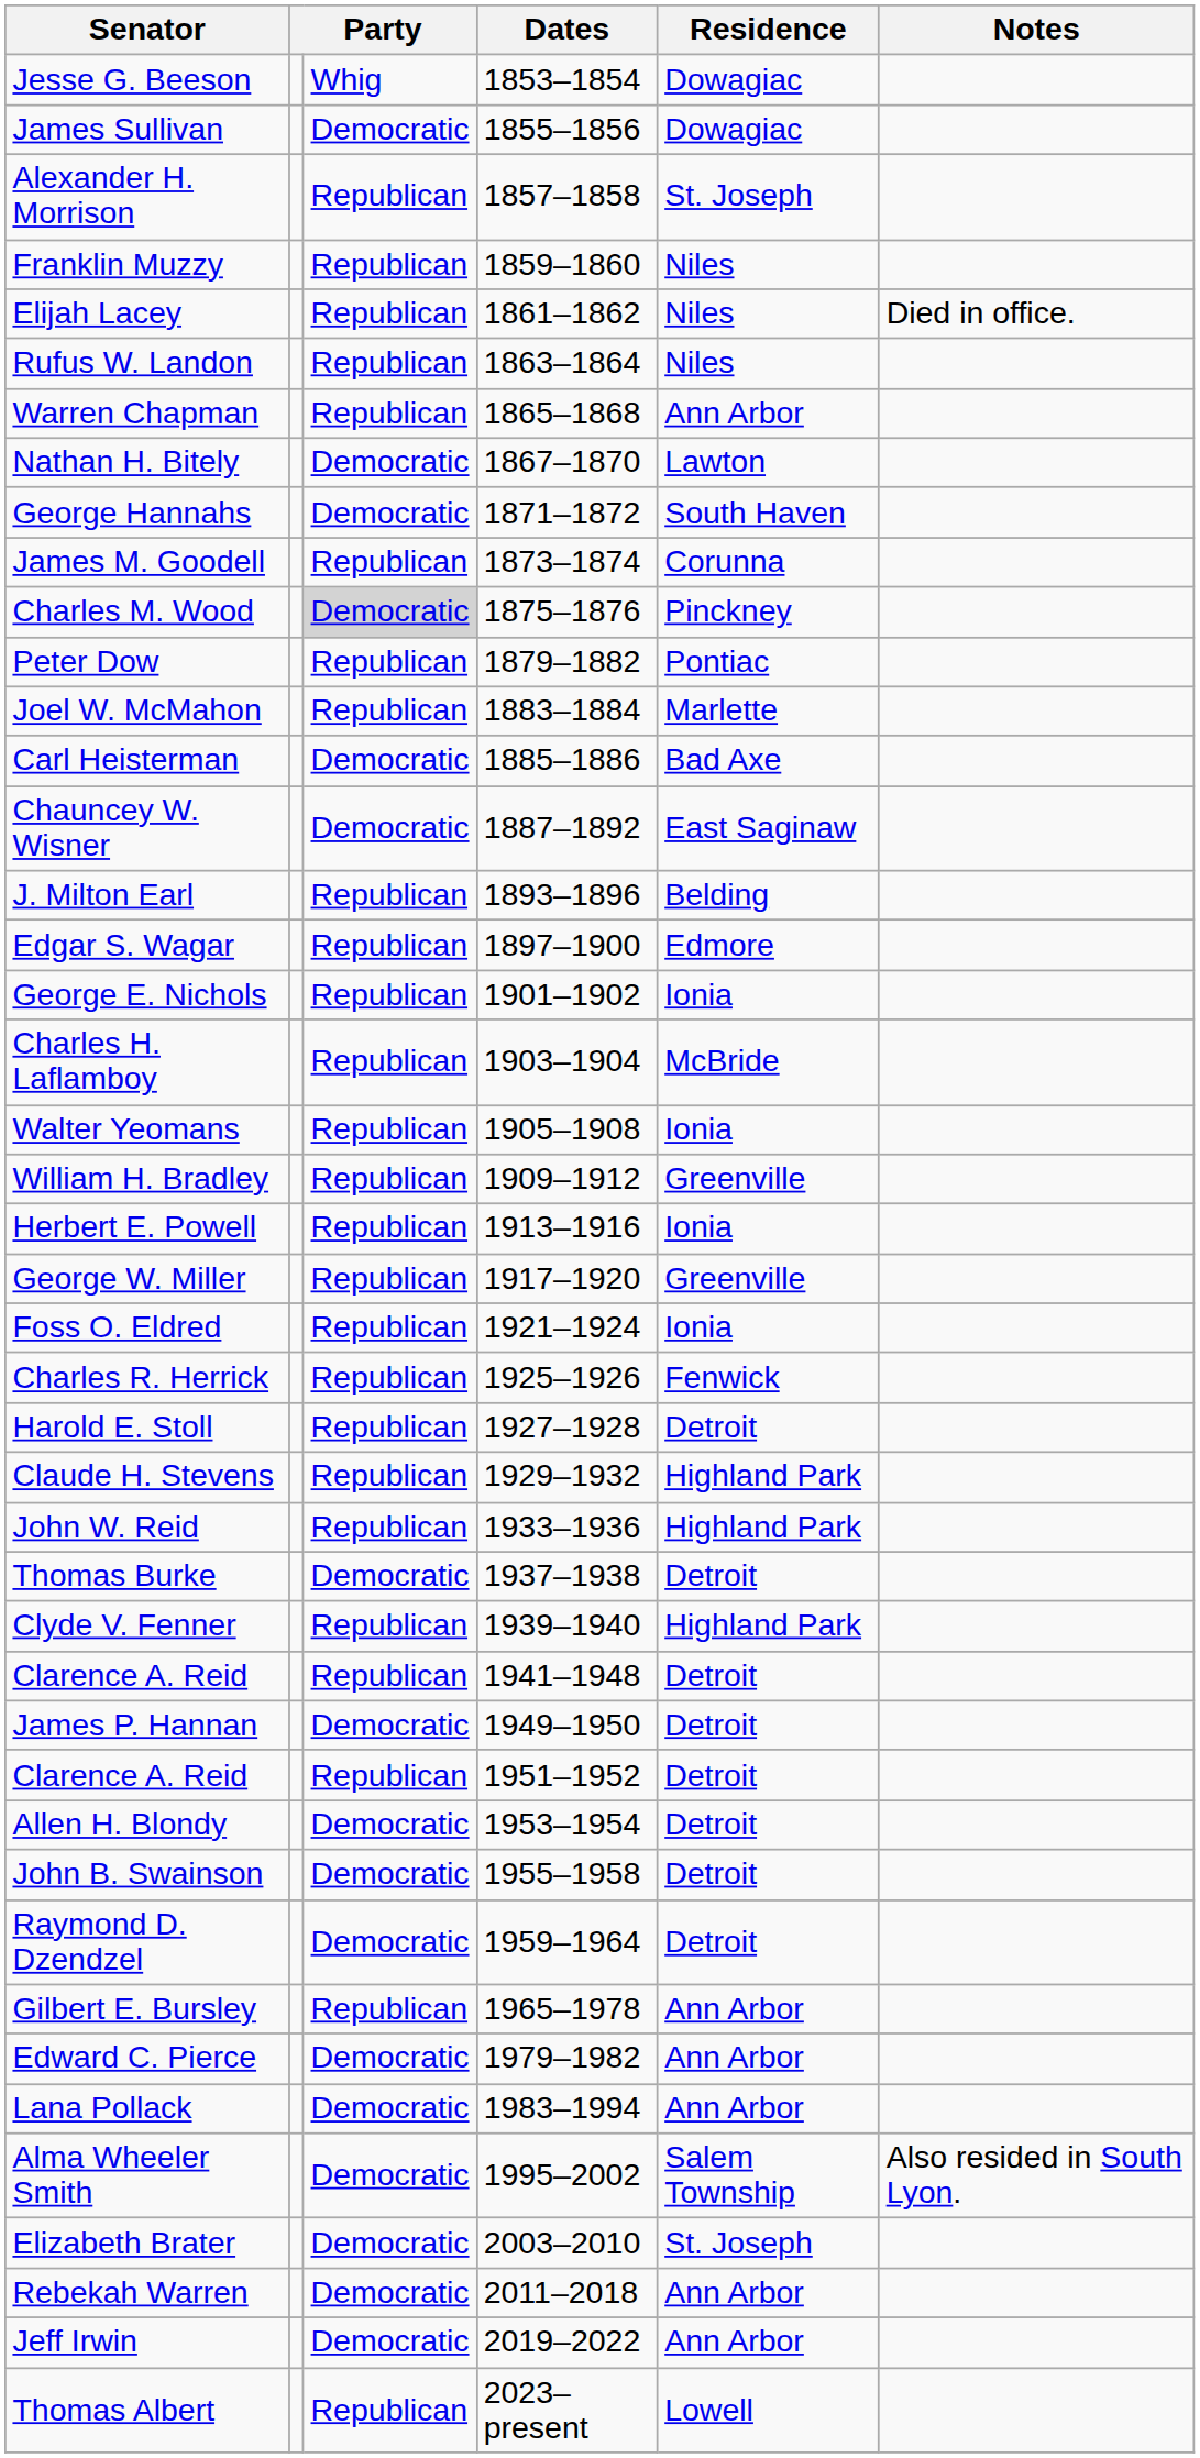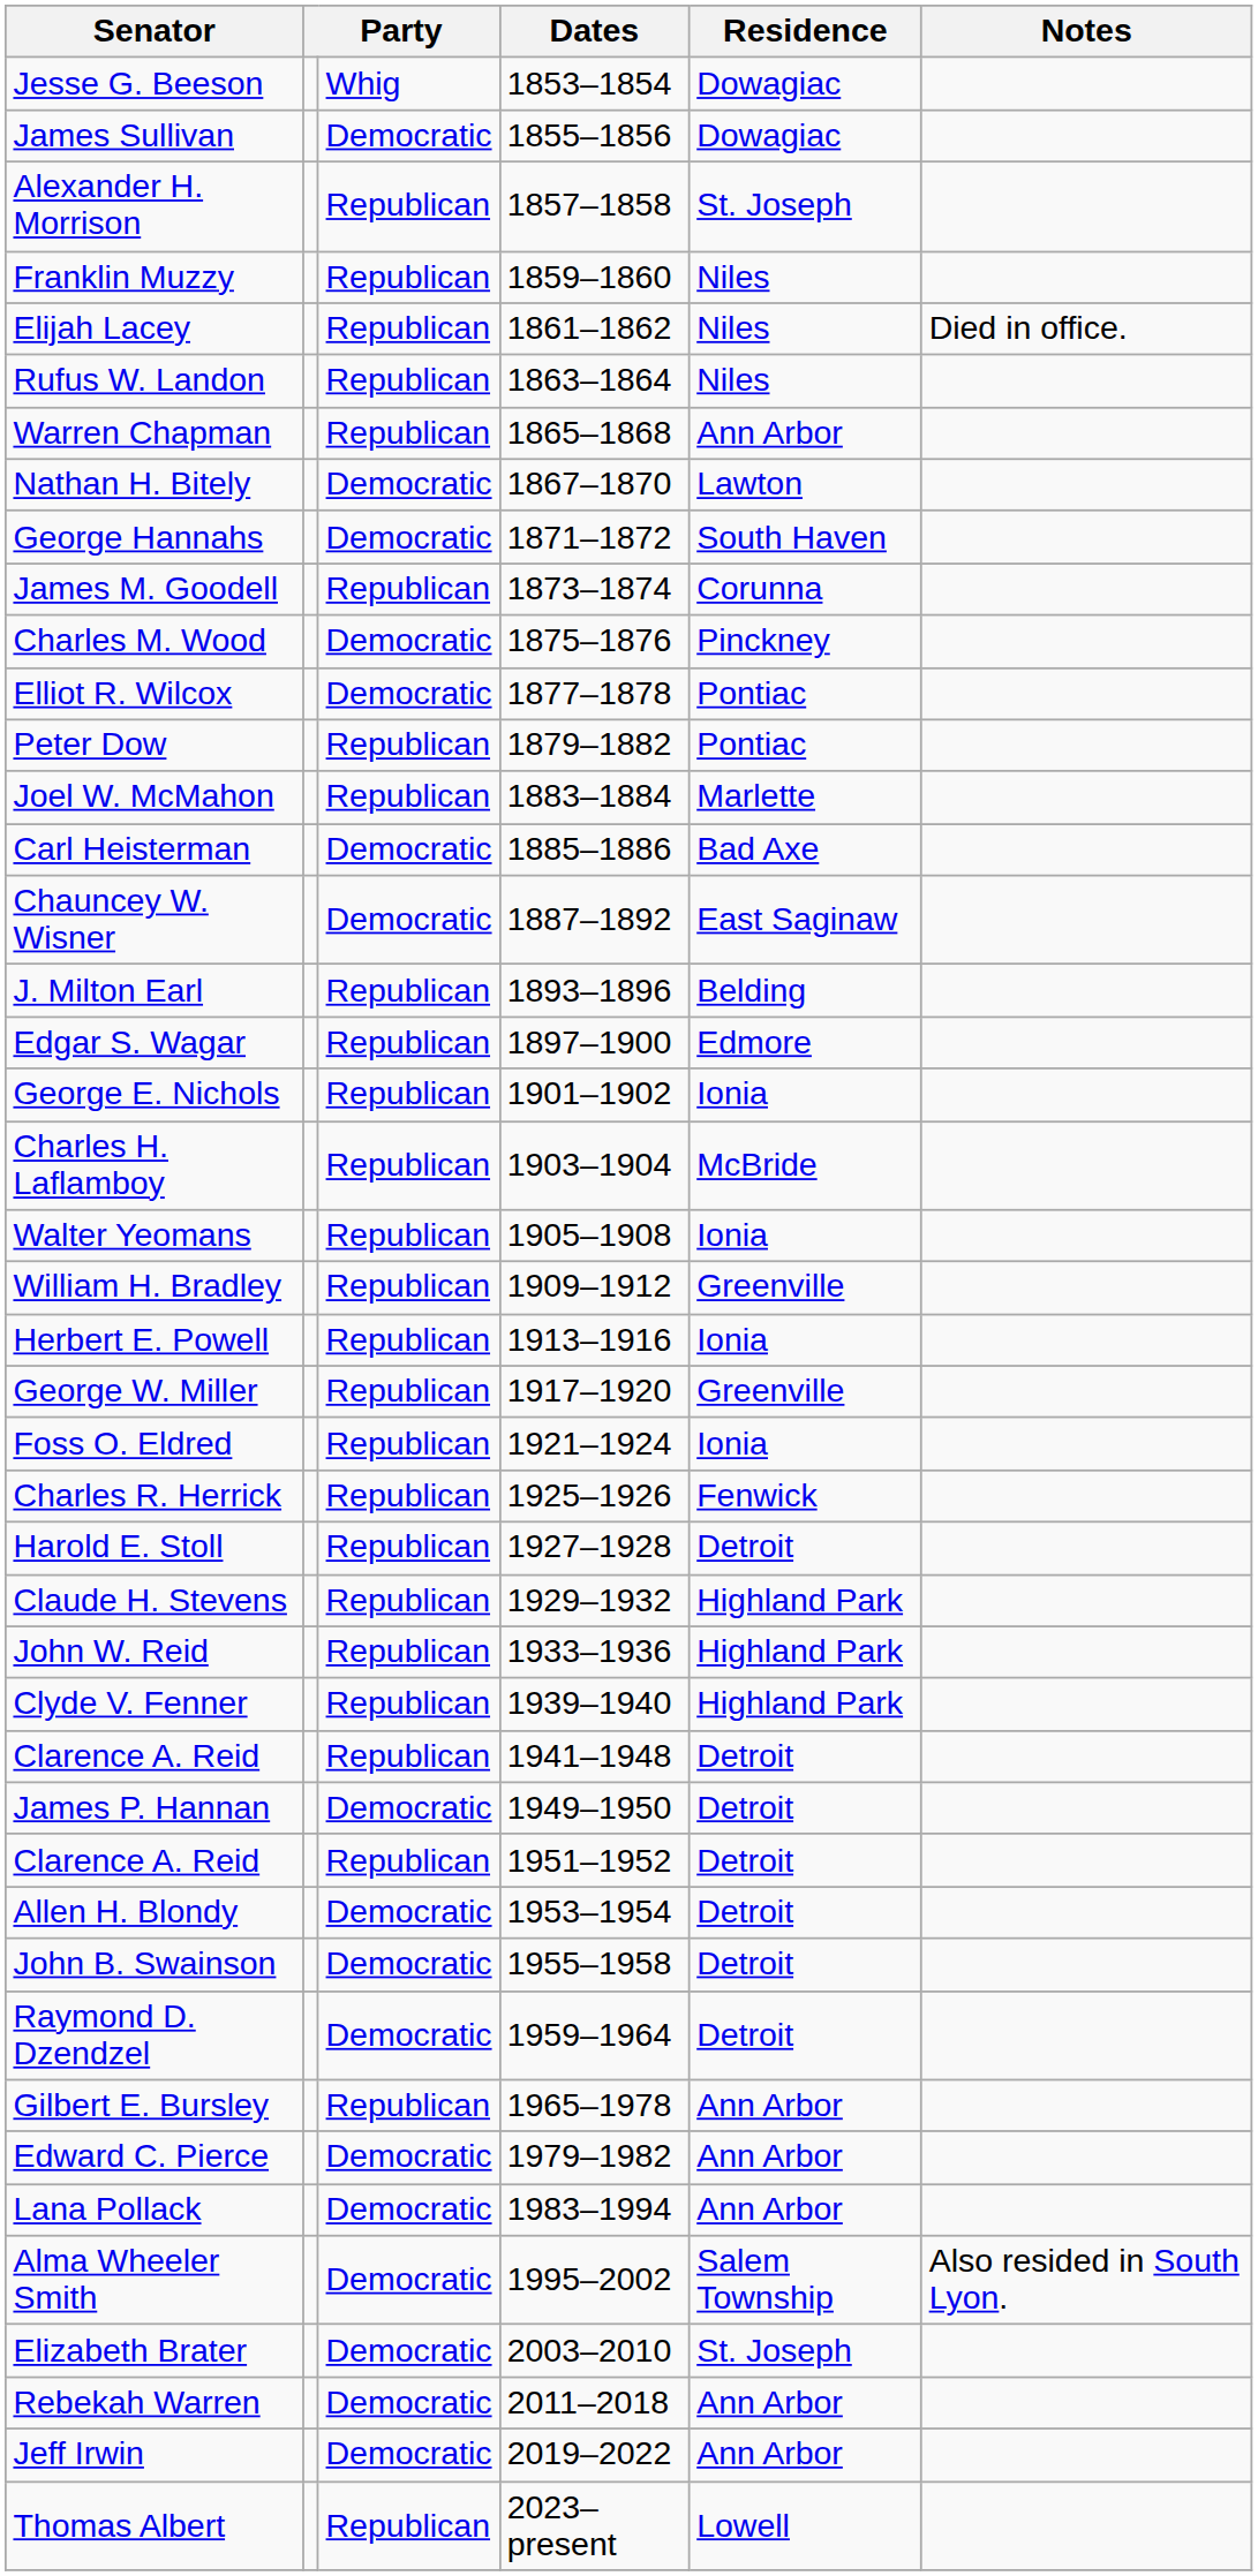 <table class=wikitable>
 <tr valign=bottom>
 <th>Senator</th>
 <th colspan="2">Party</th>
 <th>Dates</th>
 <th>Residence</th>
 <th>Notes</th>
 </tr>
 <tr>
 <td><a href='#'>Jesse G. Beeson</a></td>
 <td bgcolor=></td>
 <td><a href='#'>Whig</a></td>
 <td>1853–1854</td>
 <td><a href='#'>Dowagiac</a></td>
 <td></td>
 </tr>
 <tr>
 <td><a href='#'>James Sullivan</a></td>
 <td bgcolor=></td>
 <td><a href='#'>Democratic</a></td>
 <td>1855–1856</td>
 <td><a href='#'>Dowagiac</a></td>
 <td></td>
 </tr>
 <tr>
 <td><a href='#'>Alexander H. Morrison</a></td>
 <td bgcolor=></td>
 <td><a href='#'>Republican</a></td>
 <td>1857–1858</td>
 <td><a href='#'>St. Joseph</a></td>
 <td></td>
 </tr>
 <tr>
 <td><a href='#'>Franklin Muzzy</a></td>
 <td bgcolor=></td>
 <td><a href='#'>Republican</a></td>
 <td>1859–1860</td>
 <td><a href='#'>Niles</a></td>
 <td></td>
 </tr>
 <tr>
 <td><a href='#'>Elijah Lacey</a></td>
 <td bgcolor=></td>
 <td><a href='#'>Republican</a></td>
 <td>1861–1862</td>
 <td><a href='#'>Niles</a></td>
 <td>Died in office.</td>
 </tr>
 <tr>
 <td><a href='#'>Rufus W. Landon</a></td>
 <td bgcolor=></td>
 <td><a href='#'>Republican</a></td>
 <td>1863–1864</td>
 <td><a href='#'>Niles</a></td>
 <td></td>
 </tr>
 <tr>
 <td><a href='#'>Warren Chapman</a></td>
 <td bgcolor=></td>
 <td><a href='#'>Republican</a></td>
 <td>1865–1868</td>
 <td><a href='#'>Ann Arbor</a></td>
 <td></td>
 </tr>
 <tr>
 <td><a href='#'>Nathan H. Bitely</a></td>
 <td bgcolor=></td>
 <td><a href='#'>Democratic</a></td>
 <td>1867–1870</td>
 <td><a href='#'>Lawton</a></td>
 <td></td>
 </tr>
 <tr>
 <td><a href='#'>George Hannahs</a></td>
 <td bgcolor=></td>
 <td><a href='#'>Democratic</a></td>
 <td>1871–1872</td>
 <td><a href='#'>South Haven</a></td>
 <td></td>
 </tr>
 <tr>
 <td><a href='#'>James M. Goodell</a></td>
 <td bgcolor=></td>
 <td><a href='#'>Republican</a></td>
 <td>1873–1874</td>
 <td><a href='#'>Corunna</a></td>
 <td></td>
 </tr>
 <tr>
 <td><a href='#'>Charles M. Wood</a></td>
 <td bgcolor=></td>
-<td style="background: lightgrey;"><a href='#'>Democratic</a></td>
+<td><a href='#'>Democratic</a></td>
 <td>1875–1876</td>
 <td><a href='#'>Pinckney</a></td>
+<td></td>
+</tr>
+<tr>
+<td><a href='#'>Elliot R. Wilcox</a></td>
+<td bgcolor=></td>
+<td><a href='#'>Democratic</a></td>
+<td>1877–1878</td>
+<td><a href='#'>Pontiac</a></td>
 <td></td>
 </tr>
 <tr>
 <td><a href='#'>Peter Dow</a></td>
 <td bgcolor=></td>
 <td><a href='#'>Republican</a></td>
 <td>1879–1882</td>
 <td><a href='#'>Pontiac</a></td>
 <td></td>
 </tr>
 <tr>
 <td><a href='#'>Joel W. McMahon</a></td>
 <td bgcolor=></td>
 <td><a href='#'>Republican</a></td>
 <td>1883–1884</td>
 <td><a href='#'>Marlette</a></td>
 <td></td>
 </tr>
 <tr>
 <td><a href='#'>Carl Heisterman</a></td>
 <td bgcolor=></td>
 <td><a href='#'>Democratic</a></td>
 <td>1885–1886</td>
 <td><a href='#'>Bad Axe</a></td>
 <td></td>
 </tr>
 <tr>
 <td><a href='#'>Chauncey W. Wisner</a></td>
 <td bgcolor=></td>
 <td><a href='#'>Democratic</a></td>
 <td>1887–1892</td>
 <td><a href='#'>East Saginaw</a></td>
 <td></td>
 </tr>
 <tr>
 <td><a href='#'>J. Milton Earl</a></td>
 <td bgcolor=></td>
 <td><a href='#'>Republican</a></td>
 <td>1893–1896</td>
 <td><a href='#'>Belding</a></td>
 <td></td>
 </tr>
 <tr>
 <td><a href='#'>Edgar S. Wagar</a></td>
 <td bgcolor=></td>
 <td><a href='#'>Republican</a></td>
 <td>1897–1900</td>
 <td><a href='#'>Edmore</a></td>
 <td></td>
 </tr>
 <tr>
 <td><a href='#'>George E. Nichols</a></td>
 <td bgcolor=></td>
 <td><a href='#'>Republican</a></td>
 <td>1901–1902</td>
 <td><a href='#'>Ionia</a></td>
 <td></td>
 </tr>
 <tr>
 <td><a href='#'>Charles H. Laflamboy</a></td>
 <td bgcolor=></td>
 <td><a href='#'>Republican</a></td>
 <td>1903–1904</td>
 <td><a href='#'>McBride</a></td>
 <td></td>
 </tr>
 <tr>
 <td><a href='#'>Walter Yeomans</a></td>
 <td bgcolor=></td>
 <td><a href='#'>Republican</a></td>
 <td>1905–1908</td>
 <td><a href='#'>Ionia</a></td>
 <td></td>
 </tr>
 <tr>
 <td><a href='#'>William H. Bradley</a></td>
 <td bgcolor=></td>
 <td><a href='#'>Republican</a></td>
 <td>1909–1912</td>
 <td><a href='#'>Greenville</a></td>
 <td></td>
 </tr>
 <tr>
 <td><a href='#'>Herbert E. Powell</a></td>
 <td bgcolor=></td>
 <td><a href='#'>Republican</a></td>
 <td>1913–1916</td>
 <td><a href='#'>Ionia</a></td>
 <td></td>
 </tr>
 <tr>
 <td><a href='#'>George W. Miller</a></td>
 <td bgcolor=></td>
 <td><a href='#'>Republican</a></td>
 <td>1917–1920</td>
 <td><a href='#'>Greenville</a></td>
 <td></td>
 </tr>
 <tr>
 <td><a href='#'>Foss O. Eldred</a></td>
 <td bgcolor=></td>
 <td><a href='#'>Republican</a></td>
 <td>1921–1924</td>
 <td><a href='#'>Ionia</a></td>
 <td></td>
 </tr>
 <tr>
 <td><a href='#'>Charles R. Herrick</a></td>
 <td bgcolor=></td>
 <td><a href='#'>Republican</a></td>
 <td>1925–1926</td>
 <td><a href='#'>Fenwick</a></td>
 <td></td>
 </tr>
 <tr>
 <td><a href='#'>Harold E. Stoll</a></td>
 <td bgcolor=></td>
 <td><a href='#'>Republican</a></td>
 <td>1927–1928</td>
 <td><a href='#'>Detroit</a></td>
 <td></td>
 </tr>
 <tr>
 <td><a href='#'>Claude H. Stevens</a></td>
 <td bgcolor=></td>
 <td><a href='#'>Republican</a></td>
 <td>1929–1932</td>
 <td><a href='#'>Highland Park</a></td>
 <td></td>
 </tr>
 <tr>
 <td><a href='#'>John W. Reid</a></td>
 <td bgcolor=></td>
 <td><a href='#'>Republican</a></td>
 <td>1933–1936</td>
 <td><a href='#'>Highland Park</a></td>
 <td></td>
 </tr>
 <tr>
-<td><a href='#'>Thomas Burke</a></td>
-<td bgcolor=></td>
-<td><a href='#'>Democratic</a></td>
-<td>1937–1938</td>
-<td><a href='#'>Detroit</a></td>
-<td></td>
-</tr>
-<tr>
 <td><a href='#'>Clyde V. Fenner</a></td>
 <td bgcolor=></td>
 <td><a href='#'>Republican</a></td>
 <td>1939–1940</td>
 <td><a href='#'>Highland Park</a></td>
 <td></td>
 </tr>
 <tr>
 <td><a href='#'>Clarence A. Reid</a></td>
 <td bgcolor=></td>
 <td><a href='#'>Republican</a></td>
 <td>1941–1948</td>
 <td><a href='#'>Detroit</a></td>
 <td></td>
 </tr>
 <tr>
 <td><a href='#'>James P. Hannan</a></td>
 <td bgcolor=></td>
 <td><a href='#'>Democratic</a></td>
 <td>1949–1950</td>
 <td><a href='#'>Detroit</a></td>
 <td></td>
 </tr>
 <tr>
 <td><a href='#'>Clarence A. Reid</a></td>
 <td bgcolor=></td>
 <td><a href='#'>Republican</a></td>
 <td>1951–1952</td>
 <td><a href='#'>Detroit</a></td>
 <td></td>
 </tr>
 <tr>
 <td><a href='#'>Allen H. Blondy</a></td>
 <td bgcolor=></td>
 <td><a href='#'>Democratic</a></td>
 <td>1953–1954</td>
 <td><a href='#'>Detroit</a></td>
 <td></td>
 </tr>
 <tr>
 <td><a href='#'>John B. Swainson</a></td>
 <td bgcolor=></td>
 <td><a href='#'>Democratic</a></td>
 <td>1955–1958</td>
 <td><a href='#'>Detroit</a></td>
 <td></td>
 </tr>
 <tr>
 <td><a href='#'>Raymond D. Dzendzel</a></td>
 <td bgcolor=></td>
 <td><a href='#'>Democratic</a></td>
 <td>1959–1964</td>
 <td><a href='#'>Detroit</a></td>
 <td></td>
 </tr>
 <tr>
 <td><a href='#'>Gilbert E. Bursley</a></td>
 <td bgcolor=></td>
 <td><a href='#'>Republican</a></td>
 <td>1965–1978</td>
 <td><a href='#'>Ann Arbor</a></td>
 <td></td>
 </tr>
 <tr>
 <td><a href='#'>Edward C. Pierce</a></td>
 <td bgcolor=></td>
 <td><a href='#'>Democratic</a></td>
 <td>1979–1982</td>
 <td><a href='#'>Ann Arbor</a></td>
 <td></td>
 </tr>
 <tr>
 <td><a href='#'>Lana Pollack</a></td>
 <td bgcolor=></td>
 <td><a href='#'>Democratic</a></td>
 <td>1983–1994</td>
 <td><a href='#'>Ann Arbor</a></td>
 <td></td>
 </tr>
 <tr>
 <td><a href='#'>Alma Wheeler Smith</a></td>
 <td bgcolor=></td>
 <td><a href='#'>Democratic</a></td>
 <td>1995–2002</td>
 <td><a href='#'>Salem Township</a></td>
 <td>Also resided in <a href='#'>South Lyon</a>.</td>
 </tr>
 <tr>
 <td><a href='#'>Elizabeth Brater</a></td>
 <td bgcolor=></td>
 <td><a href='#'>Democratic</a></td>
 <td>2003–2010</td>
 <td><a href='#'>St. Joseph</a></td>
 <td></td>
 </tr>
 <tr>
 <td><a href='#'>Rebekah Warren</a></td>
 <td bgcolor=></td>
 <td><a href='#'>Democratic</a></td>
 <td>2011–2018</td>
 <td><a href='#'>Ann Arbor</a></td>
 <td></td>
 </tr>
 <tr>
 <td><a href='#'>Jeff Irwin</a></td>
 <td bgcolor=></td>
 <td><a href='#'>Democratic</a></td>
 <td>2019–2022</td>
 <td><a href='#'>Ann Arbor</a></td>
 <td></td>
 </tr>
 <tr>
 <td><a href='#'>Thomas Albert</a></td>
 <td bgcolor=></td>
 <td><a href='#'>Republican</a></td>
 <td>2023–present</td>
 <td><a href='#'>Lowell</a></td>
 <td></td>
 </tr>
 </table>
